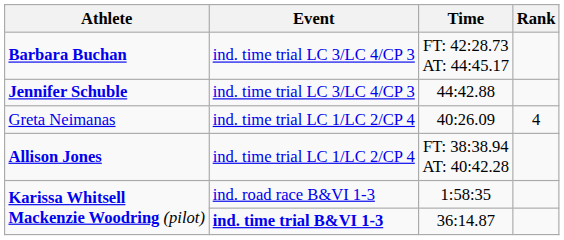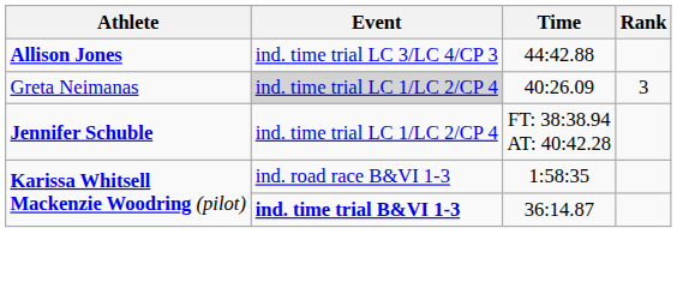 <table class=wikitable style="font-size:90%">
 <tr>
 <th>Athlete</th>
 <th>Event</th>
 <th>Time</th>
 <th>Rank</th>
 </tr>
 <tr>
-<td><strong><a href='#'>Barbara Buchan</a></strong></td>
-<td><a href='#'>ind. time trial LC 3/LC 4/CP 3</a></td>
-<td align="center">FT: 42:28.73<br>AT: 44:45.17</td>
-<td align="center"></td>
-</tr>
-<tr>
-<td><strong><a href='#'>Jennifer Schuble</a></strong></td>
+<td><strong><a href='#'>Allison Jones</a></strong></td>
 <td><a href='#'>ind. time trial LC 3/LC 4/CP 3</a></td>
 <td align="center">44:42.88</td>
 <td align="center"></td>
 </tr>
 <tr>
 <td><a href='#'>Greta Neimanas</a></td>
-<td><a href='#'>ind. time trial LC 1/LC 2/CP 4</a></td>
+<td style="background: lightgrey;"><a href='#'>ind. time trial LC 1/LC 2/CP 4</a></td>
 <td align="center">40:26.09</td>
-<td align="center">4</td>
+<td align="center">3</td>
 </tr>
 <tr>
-<td><strong><a href='#'>Allison Jones</a></strong></td>
+<td><strong><a href='#'>Jennifer Schuble</a></strong></td>
 <td><a href='#'>ind. time trial LC 1/LC 2/CP 4</a></td>
 <td align="center">FT: 38:38.94<br>AT: 40:42.28</td>
 <td align="center"></td>
 </tr>
 <tr>
 <td rowspan="2"><strong><a href='#'>Karissa Whitsell</a><br><a href='#'>Mackenzie Woodring</a></strong> <em>(pilot)</em></td>
 <td><a href='#'>ind. road race B&VI 1-3</a></td>
 <td align="center">1:58:35</td>
 <td align="center"></td>
 </tr>
 <tr>
 <td><strong><a href='#'>ind. time trial B&VI 1-3</a></strong></td>
 <td align="center">36:14.87</td>
 <td align="center"></td>
 </tr>
 </table>
